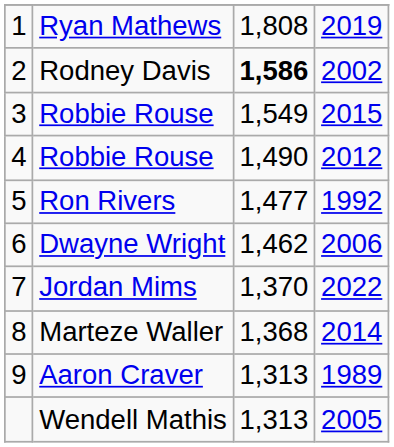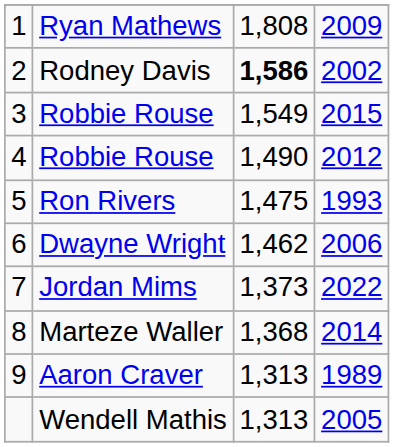 <table class="wikitable">
 <tr>
 </tr>
 <tr>
 <td>1</td>
 <td><a href='#'>Ryan Mathews</a></td>
 <td>1,808</td>
-<td><a href='#'>2019</a></td>
+<td><a href='#'>2009</a></td>
 </tr>
 <tr>
 <td>2</td>
 <td>Rodney Davis</td>
 <td><strong>1,586</strong></td>
 <td><a href='#'>2002</a></td>
 </tr>
 <tr>
 <td>3</td>
 <td><a href='#'>Robbie Rouse</a></td>
 <td>1,549</td>
 <td><a href='#'>2015</a></td>
 </tr>
 <tr>
 <td>4</td>
 <td><a href='#'>Robbie Rouse</a></td>
 <td>1,490</td>
 <td><a href='#'>2012</a></td>
 </tr>
 <tr>
 <td>5</td>
 <td><a href='#'>Ron Rivers</a></td>
-<td>1,477</td>
-<td><a href='#'>1992</a></td>
+<td>1,475</td>
+<td><a href='#'>1993</a></td>
 </tr>
 <tr>
 <td>6</td>
 <td><a href='#'>Dwayne Wright</a></td>
 <td>1,462</td>
 <td><a href='#'>2006</a></td>
 </tr>
 <tr>
 <td>7</td>
 <td><a href='#'>Jordan Mims</a></td>
-<td>1,370</td>
+<td>1,373</td>
 <td><a href='#'>2022</a></td>
 </tr>
 <tr>
 <td>8</td>
 <td>Marteze Waller</td>
 <td>1,368</td>
 <td><a href='#'>2014</a></td>
 </tr>
 <tr>
 <td>9</td>
 <td><a href='#'>Aaron Craver</a></td>
 <td>1,313</td>
 <td><a href='#'>1989</a></td>
 </tr>
 <tr>
 <td></td>
 <td>Wendell Mathis</td>
 <td>1,313</td>
 <td><a href='#'>2005</a></td>
 </tr>
 </table>
